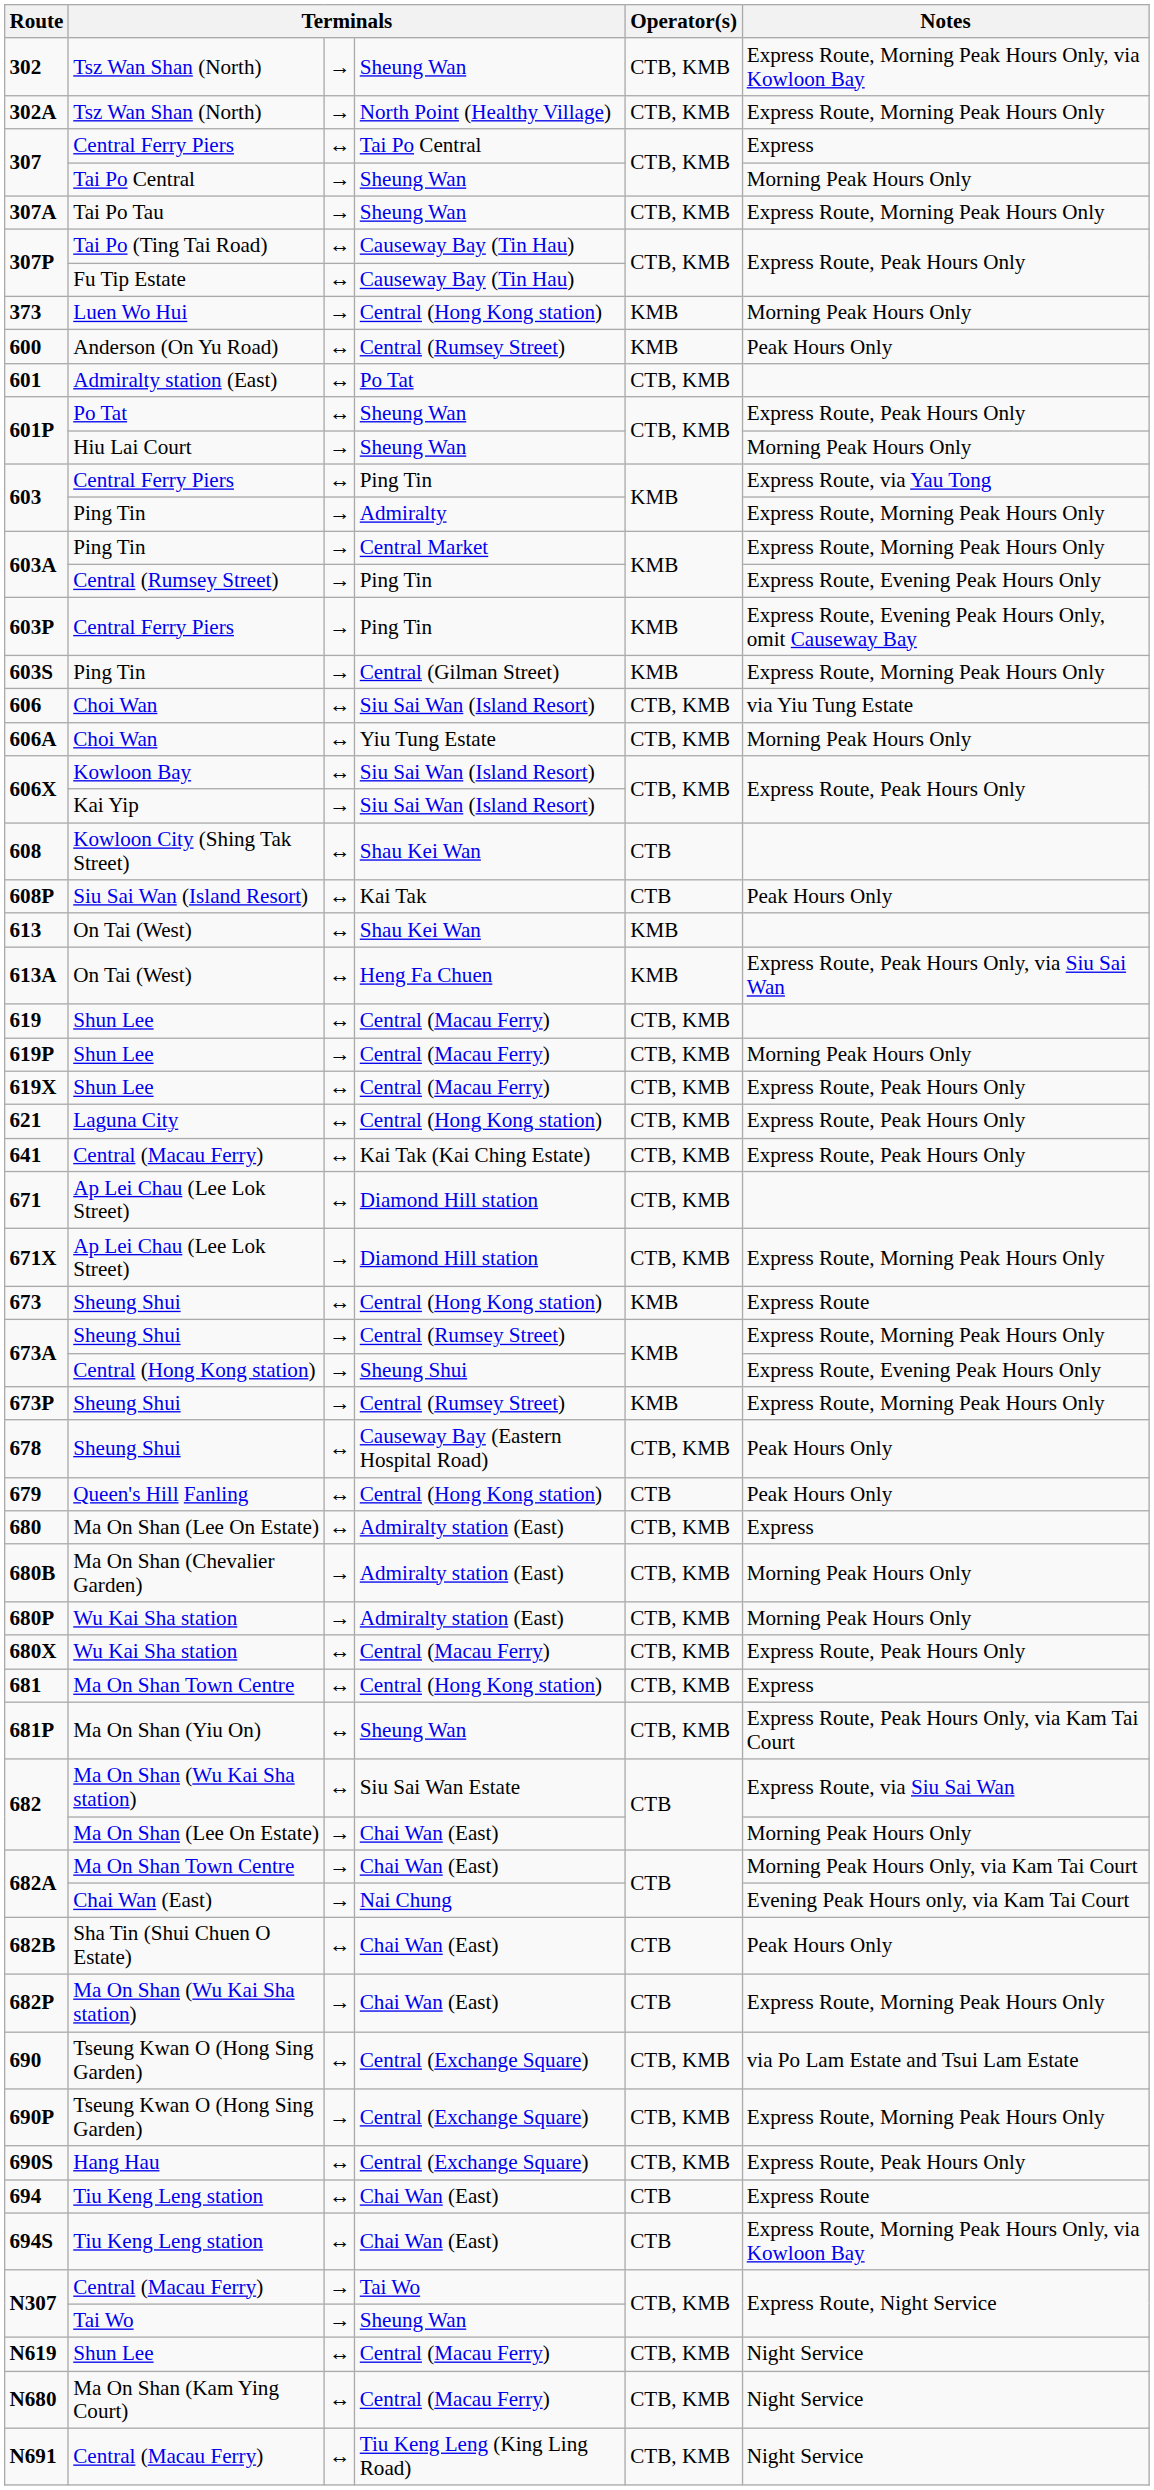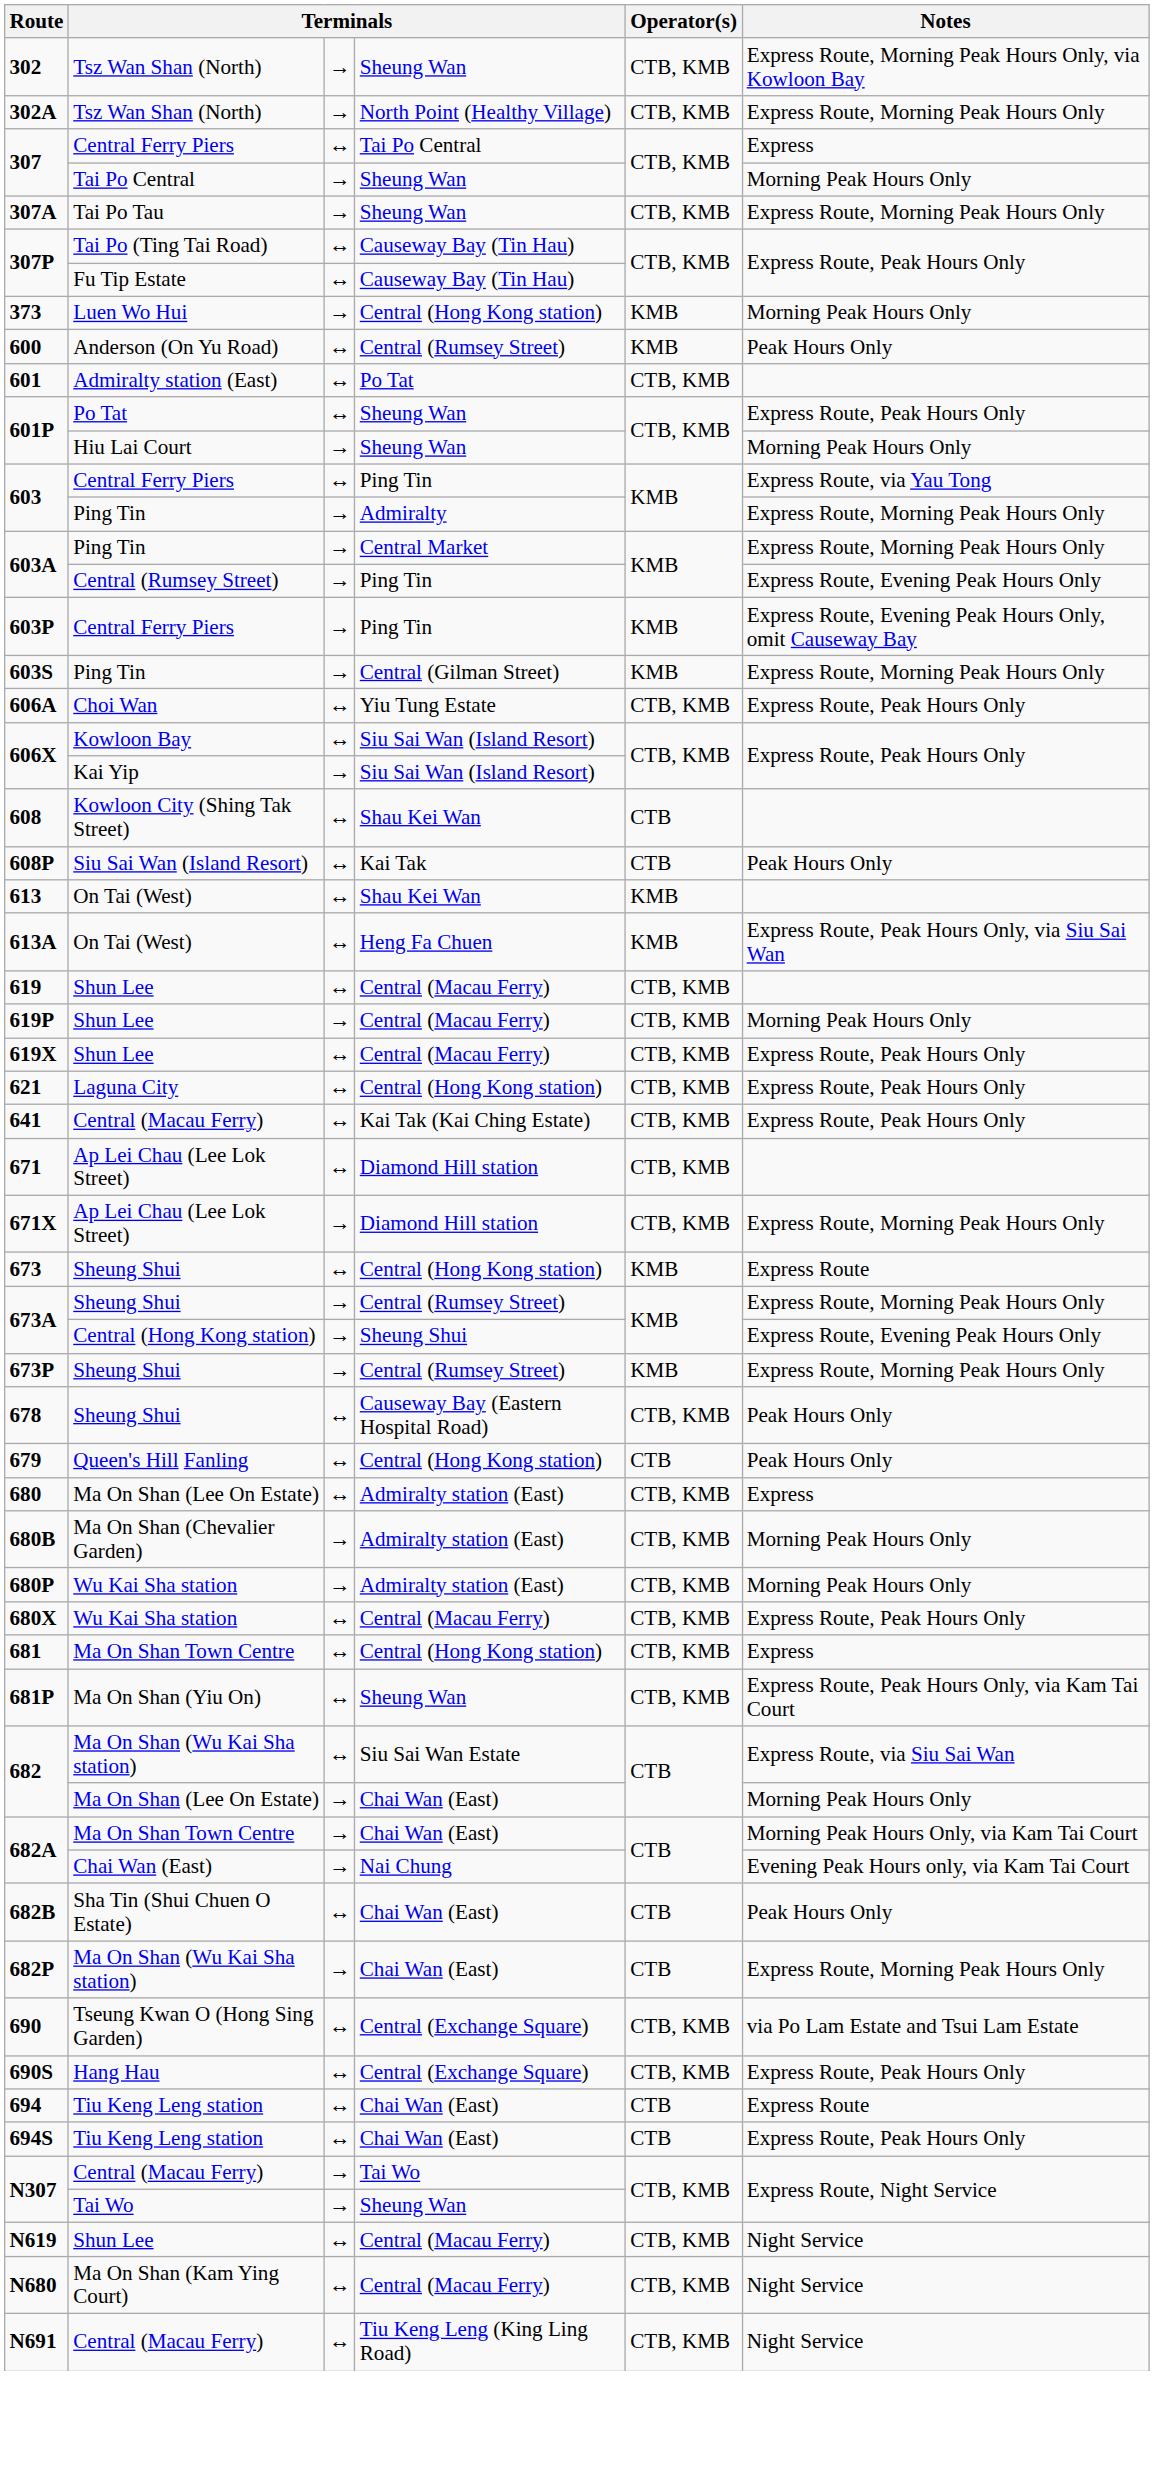 <table class="wikitable">
 <tr>
 <th>Route</th>
 <th colspan=3>Terminals</th>
 <th>Operator(s)</th>
 <th>Notes</th>
 </tr>
 <tr>
 <td><strong>302</strong></td>
 <td><a href='#'>Tsz Wan Shan</a> (North)</td>
 <td>→</td>
 <td><a href='#'>Sheung Wan</a></td>
 <td>CTB, KMB</td>
 <td>Express Route, Morning Peak Hours Only, via <a href='#'>Kowloon Bay</a></td>
 </tr>
 <tr>
 <td><strong>302A</strong></td>
 <td><a href='#'>Tsz Wan Shan</a> (North)</td>
 <td>→</td>
 <td><a href='#'>North Point</a> (<a href='#'>Healthy Village</a>)</td>
 <td>CTB, KMB</td>
 <td>Express Route, Morning Peak Hours Only</td>
 </tr>
 <tr>
 <td rowspan="2"><strong>307</strong></td>
 <td><a href='#'>Central Ferry Piers</a></td>
 <td>↔</td>
 <td><a href='#'>Tai Po</a> Central</td>
 <td rowspan="2">CTB, KMB</td>
 <td>Express</td>
 </tr>
 <tr>
 <td><a href='#'>Tai Po</a> Central</td>
 <td>→</td>
 <td><a href='#'>Sheung Wan</a></td>
 <td>Morning Peak Hours Only</td>
 </tr>
 <tr>
 <td><strong>307A</strong></td>
 <td>Tai Po Tau</td>
 <td>→</td>
 <td><a href='#'>Sheung Wan</a></td>
 <td>CTB, KMB</td>
 <td>Express Route, Morning Peak Hours Only</td>
 </tr>
 <tr>
 <td rowspan="2"><strong>307P</strong></td>
 <td><a href='#'>Tai Po</a> (Ting Tai Road)</td>
 <td>↔</td>
 <td><a href='#'>Causeway Bay</a> (<a href='#'>Tin Hau</a>)</td>
 <td rowspan="2">CTB, KMB</td>
 <td rowspan="2">Express Route, Peak Hours Only</td>
 </tr>
 <tr>
 <td>Fu Tip Estate</td>
 <td>↔</td>
 <td><a href='#'>Causeway Bay</a> (<a href='#'>Tin Hau</a>)</td>
 </tr>
 <tr>
 <td><strong>373</strong></td>
 <td><a href='#'>Luen Wo Hui</a></td>
 <td>→</td>
 <td><a href='#'>Central</a> (<a href='#'>Hong Kong station</a>)</td>
 <td>KMB</td>
 <td>Morning Peak Hours Only</td>
 </tr>
 <tr>
 <td><strong>600</strong></td>
 <td>Anderson (On Yu Road)</td>
 <td>↔</td>
 <td><a href='#'>Central</a> (<a href='#'>Rumsey Street</a>)</td>
 <td>KMB</td>
 <td>Peak Hours Only</td>
 </tr>
 <tr>
 <td><strong>601</strong></td>
 <td><a href='#'>Admiralty station</a> (East)</td>
 <td>↔</td>
 <td><a href='#'>Po Tat</a></td>
 <td>CTB, KMB</td>
 <td></td>
 </tr>
 <tr>
 <td rowspan="2"><strong>601P</strong></td>
 <td><a href='#'>Po Tat</a></td>
 <td>↔</td>
 <td><a href='#'>Sheung Wan</a></td>
 <td rowspan=2>CTB, KMB</td>
 <td>Express Route, Peak Hours Only</td>
 </tr>
 <tr>
 <td>Hiu Lai Court</td>
 <td>→</td>
 <td><a href='#'>Sheung Wan</a></td>
 <td>Morning Peak Hours Only</td>
 </tr>
 <tr>
 <td rowspan="2"><strong>603</strong></td>
 <td><a href='#'>Central Ferry Piers</a></td>
 <td>↔</td>
 <td>Ping Tin</td>
 <td rowspan=2>KMB</td>
 <td>Express Route, via <a href='#'>Yau Tong</a></td>
 </tr>
 <tr>
 <td>Ping Tin</td>
 <td>→</td>
 <td><a href='#'>Admiralty</a></td>
 <td>Express Route, Morning Peak Hours Only</td>
 </tr>
 <tr>
 <td rowspan="2"><strong>603A</strong></td>
 <td>Ping Tin</td>
 <td>→</td>
 <td><a href='#'>Central Market</a></td>
 <td rowspan="2">KMB</td>
 <td>Express Route, Morning Peak Hours Only</td>
 </tr>
 <tr>
 <td><a href='#'>Central</a> (<a href='#'>Rumsey Street</a>)</td>
 <td>→</td>
 <td>Ping Tin</td>
 <td>Express Route, Evening Peak Hours Only</td>
 </tr>
 <tr>
 <td><strong>603P</strong></td>
 <td><a href='#'>Central Ferry Piers</a></td>
 <td>→</td>
 <td>Ping Tin</td>
 <td>KMB</td>
 <td>Express Route, Evening Peak Hours Only, omit <a href='#'>Causeway Bay</a></td>
 </tr>
 <tr>
 <td><strong>603S</strong></td>
 <td>Ping Tin</td>
 <td>→</td>
 <td><a href='#'>Central</a> (Gilman Street)</td>
 <td>KMB</td>
 <td>Express Route, Morning Peak Hours Only</td>
 </tr>
 <tr>
-<td><strong>606</strong></td>
-<td><a href='#'>Choi Wan</a></td>
-<td>↔</td>
-<td><a href='#'>Siu Sai Wan</a> (<a href='#'>Island Resort</a>)</td>
-<td>CTB, KMB</td>
-<td>via Yiu Tung Estate</td>
-</tr>
-<tr>
 <td><strong>606A</strong></td>
 <td><a href='#'>Choi Wan</a></td>
 <td>↔</td>
 <td>Yiu Tung Estate</td>
 <td>CTB, KMB</td>
-<td>Morning Peak Hours Only</td>
+<td>Express Route, Peak Hours Only</td>
 </tr>
 <tr>
 <td rowspan="2"><strong>606X</strong></td>
 <td><a href='#'>Kowloon Bay</a></td>
 <td>↔</td>
 <td><a href='#'>Siu Sai Wan</a> (<a href='#'>Island Resort</a>)</td>
 <td rowspan=2>CTB, KMB</td>
 <td rowspan=2>Express Route, Peak Hours Only</td>
 </tr>
 <tr>
 <td>Kai Yip</td>
 <td>→</td>
 <td><a href='#'>Siu Sai Wan</a> (<a href='#'>Island Resort</a>)</td>
 </tr>
 <tr>
 <td><strong>608</strong></td>
 <td><a href='#'>Kowloon City</a> (Shing Tak Street)</td>
 <td>↔</td>
 <td><a href='#'>Shau Kei Wan</a></td>
 <td>CTB</td>
 <td></td>
 </tr>
 <tr>
 <td><strong>608P</strong></td>
 <td><a href='#'>Siu Sai Wan</a> (<a href='#'>Island Resort</a>)</td>
 <td>↔</td>
 <td>Kai Tak</td>
 <td>CTB</td>
 <td>Peak Hours Only</td>
 </tr>
 <tr>
 <td><strong>613</strong></td>
 <td>On Tai (West)</td>
 <td>↔</td>
 <td><a href='#'>Shau Kei Wan</a></td>
 <td>KMB</td>
 <td></td>
 </tr>
 <tr>
 <td><strong>613A</strong></td>
 <td>On Tai (West)</td>
 <td>↔</td>
 <td><a href='#'>Heng Fa Chuen</a></td>
 <td>KMB</td>
 <td>Express Route, Peak Hours Only, via <a href='#'>Siu Sai Wan</a></td>
 </tr>
 <tr>
 <td><strong>619</strong></td>
 <td><a href='#'>Shun Lee</a></td>
 <td>↔</td>
 <td><a href='#'>Central</a> (<a href='#'>Macau Ferry</a>)</td>
 <td>CTB, KMB</td>
 <td></td>
 </tr>
 <tr>
 <td><strong>619P</strong></td>
 <td><a href='#'>Shun Lee</a></td>
 <td>→</td>
 <td><a href='#'>Central</a> (<a href='#'>Macau Ferry</a>)</td>
 <td>CTB, KMB</td>
 <td>Morning Peak Hours Only</td>
 </tr>
 <tr>
 <td><strong>619X</strong></td>
 <td><a href='#'>Shun Lee</a></td>
 <td>↔</td>
 <td><a href='#'>Central</a> (<a href='#'>Macau Ferry</a>)</td>
 <td>CTB, KMB</td>
 <td>Express Route, Peak Hours Only</td>
 </tr>
 <tr>
 <td><strong>621</strong></td>
 <td><a href='#'>Laguna City</a></td>
 <td>↔</td>
 <td><a href='#'>Central</a> (<a href='#'>Hong Kong station</a>)</td>
 <td>CTB, KMB</td>
 <td>Express Route, Peak Hours Only</td>
 </tr>
 <tr>
 <td><strong>641</strong></td>
 <td><a href='#'>Central</a> (<a href='#'>Macau Ferry</a>)</td>
 <td>↔</td>
 <td>Kai Tak (Kai Ching Estate)</td>
 <td>CTB, KMB</td>
 <td>Express Route, Peak Hours Only</td>
 </tr>
 <tr>
 <td><strong>671</strong></td>
 <td><a href='#'>Ap Lei Chau</a> (Lee Lok Street)</td>
 <td>↔</td>
 <td><a href='#'>Diamond Hill station</a></td>
 <td>CTB, KMB</td>
 <td></td>
 </tr>
 <tr>
 <td><strong>671X</strong></td>
 <td><a href='#'>Ap Lei Chau</a> (Lee Lok Street)</td>
 <td>→</td>
 <td><a href='#'>Diamond Hill station</a></td>
 <td>CTB, KMB</td>
 <td>Express Route, Morning Peak Hours Only</td>
 </tr>
 <tr>
 <td><strong>673</strong></td>
 <td><a href='#'>Sheung Shui</a></td>
 <td>↔</td>
 <td><a href='#'>Central</a> (<a href='#'>Hong Kong station</a>)</td>
 <td>KMB</td>
 <td>Express Route</td>
 </tr>
 <tr>
 <td rowspan="2"><strong>673A</strong></td>
 <td><a href='#'>Sheung Shui</a></td>
 <td>→</td>
 <td><a href='#'>Central</a> (<a href='#'>Rumsey Street</a>)</td>
 <td rowspan="2">KMB</td>
 <td>Express Route, Morning Peak Hours Only</td>
 </tr>
 <tr>
 <td><a href='#'>Central</a> (<a href='#'>Hong Kong station</a>)</td>
 <td>→</td>
 <td><a href='#'>Sheung Shui</a></td>
 <td>Express Route, Evening Peak Hours Only</td>
 </tr>
 <tr>
 <td><strong>673P</strong></td>
 <td><a href='#'>Sheung Shui</a></td>
 <td>→</td>
 <td><a href='#'>Central</a> (<a href='#'>Rumsey Street</a>)</td>
 <td>KMB</td>
 <td>Express Route, Morning Peak Hours Only</td>
 </tr>
 <tr>
 <td><strong>678</strong></td>
 <td><a href='#'>Sheung Shui</a></td>
 <td>↔</td>
 <td><a href='#'>Causeway Bay</a> (Eastern Hospital Road)</td>
 <td>CTB, KMB</td>
 <td>Peak Hours Only</td>
 </tr>
 <tr>
 <td><strong>679</strong></td>
 <td><a href='#'>Queen's Hill</a> <a href='#'>Fanling</a></td>
 <td>↔</td>
 <td><a href='#'>Central</a> (<a href='#'>Hong Kong station</a>)</td>
 <td>CTB</td>
 <td>Peak Hours Only</td>
 </tr>
 <tr>
 <td><strong>680</strong></td>
 <td>Ma On Shan (Lee On Estate)</td>
 <td>↔</td>
 <td><a href='#'>Admiralty station</a> (East)</td>
 <td>CTB, KMB</td>
 <td>Express</td>
 </tr>
 <tr>
 <td><strong>680B</strong></td>
 <td>Ma On Shan (Chevalier Garden)</td>
 <td>→</td>
 <td><a href='#'>Admiralty station</a> (East)</td>
 <td>CTB, KMB</td>
 <td>Morning Peak Hours Only</td>
 </tr>
 <tr>
 <td><strong>680P</strong></td>
 <td><a href='#'>Wu Kai Sha station</a></td>
 <td>→</td>
 <td><a href='#'>Admiralty station</a> (East)</td>
 <td>CTB, KMB</td>
 <td>Morning Peak Hours Only</td>
 </tr>
 <tr>
 <td><strong>680X</strong></td>
 <td><a href='#'>Wu Kai Sha station</a></td>
 <td>↔</td>
 <td><a href='#'>Central</a> (<a href='#'>Macau Ferry</a>)</td>
 <td>CTB, KMB</td>
 <td>Express Route, Peak Hours Only</td>
 </tr>
 <tr>
 <td><strong>681</strong></td>
 <td><a href='#'>Ma On Shan Town Centre</a></td>
 <td>↔</td>
 <td><a href='#'>Central</a> (<a href='#'>Hong Kong station</a>)</td>
 <td>CTB, KMB</td>
 <td>Express</td>
 </tr>
 <tr>
 <td><strong>681P</strong></td>
 <td>Ma On Shan (Yiu On)</td>
 <td>↔</td>
 <td><a href='#'>Sheung Wan</a></td>
 <td>CTB, KMB</td>
 <td>Express Route, Peak Hours Only, via Kam Tai Court</td>
 </tr>
 <tr>
 <td rowspan="2"><strong>682</strong></td>
 <td><a href='#'>Ma On Shan</a> (<a href='#'>Wu Kai Sha station</a>)</td>
 <td>↔</td>
 <td>Siu Sai Wan Estate</td>
 <td rowspan=2>CTB</td>
 <td>Express Route, via <a href='#'>Siu Sai Wan</a></td>
 </tr>
 <tr>
 <td><a href='#'>Ma On Shan</a> (Lee On Estate)</td>
 <td>→</td>
 <td><a href='#'>Chai Wan</a> (East)</td>
 <td>Morning Peak Hours Only</td>
 </tr>
 <tr>
 <td rowspan="2"><strong>682A</strong></td>
 <td><a href='#'>Ma On Shan Town Centre</a></td>
 <td>→</td>
 <td><a href='#'>Chai Wan</a> (East)</td>
 <td rowspan=2>CTB</td>
 <td>Morning Peak Hours Only, via Kam Tai Court</td>
 </tr>
 <tr>
 <td><a href='#'>Chai Wan</a> (East)</td>
 <td>→</td>
 <td><a href='#'>Nai Chung</a></td>
 <td>Evening Peak Hours only, via Kam Tai Court</td>
 </tr>
 <tr>
 <td><strong>682B</strong></td>
 <td>Sha Tin (Shui Chuen O Estate)</td>
 <td>↔</td>
 <td><a href='#'>Chai Wan</a> (East)</td>
 <td>CTB</td>
 <td>Peak Hours Only</td>
 </tr>
 <tr>
 <td><strong>682P</strong></td>
 <td><a href='#'>Ma On Shan</a> (<a href='#'>Wu Kai Sha station</a>)</td>
 <td>→</td>
 <td><a href='#'>Chai Wan</a> (East)</td>
 <td>CTB</td>
 <td>Express Route, Morning Peak Hours Only</td>
 </tr>
 <tr>
 <td><strong>690</strong></td>
 <td>Tseung Kwan O (Hong Sing Garden)</td>
 <td>↔</td>
 <td><a href='#'>Central</a> (<a href='#'>Exchange Square</a>)</td>
 <td>CTB, KMB</td>
 <td>via Po Lam Estate and Tsui Lam Estate</td>
 </tr>
 <tr>
-<td><strong>690P</strong></td>
-<td>Tseung Kwan O (Hong Sing Garden)</td>
-<td>→</td>
-<td><a href='#'>Central</a> (<a href='#'>Exchange Square</a>)</td>
-<td>CTB, KMB</td>
-<td>Express Route, Morning Peak Hours Only</td>
-</tr>
-<tr>
 <td><strong>690S</strong></td>
 <td><a href='#'>Hang Hau</a></td>
 <td>↔</td>
 <td><a href='#'>Central</a> (<a href='#'>Exchange Square</a>)</td>
 <td>CTB, KMB</td>
 <td>Express Route, Peak Hours Only</td>
 </tr>
 <tr>
 <td><strong>694</strong></td>
 <td><a href='#'>Tiu Keng Leng station</a></td>
 <td>↔</td>
 <td><a href='#'>Chai Wan</a> (East)</td>
 <td>CTB</td>
 <td>Express Route</td>
 </tr>
 <tr>
 <td><strong>694S</strong></td>
 <td><a href='#'>Tiu Keng Leng station</a></td>
 <td>↔</td>
 <td><a href='#'>Chai Wan</a> (East)</td>
 <td>CTB</td>
-<td>Express Route, Morning Peak Hours Only, via <a href='#'>Kowloon Bay</a></td>
+<td>Express Route, Peak Hours Only</td>
 </tr>
 <tr>
 <td rowspan="2"><strong>N307</strong></td>
 <td><a href='#'>Central</a> (<a href='#'>Macau Ferry</a>)</td>
 <td>→</td>
 <td><a href='#'>Tai Wo</a></td>
 <td rowspan="2">CTB, KMB</td>
 <td rowspan="2">Express Route, Night Service</td>
 </tr>
 <tr>
 <td><a href='#'>Tai Wo</a></td>
 <td>→</td>
 <td><a href='#'>Sheung Wan</a></td>
 </tr>
 <tr>
 <td><strong>N619</strong></td>
 <td><a href='#'>Shun Lee</a></td>
 <td>↔</td>
 <td><a href='#'>Central</a> (<a href='#'>Macau Ferry</a>)</td>
 <td>CTB, KMB</td>
 <td>Night Service</td>
 </tr>
 <tr>
 <td><strong>N680</strong></td>
 <td>Ma On Shan (Kam Ying Court)</td>
 <td>↔</td>
 <td><a href='#'>Central</a> (<a href='#'>Macau Ferry</a>)</td>
 <td>CTB, KMB</td>
 <td>Night Service</td>
 </tr>
 <tr>
 <td><strong>N691</strong></td>
 <td><a href='#'>Central</a> (<a href='#'>Macau Ferry</a>)</td>
 <td>↔</td>
 <td><a href='#'>Tiu Keng Leng</a> (King Ling Road)</td>
 <td>CTB, KMB</td>
 <td>Night Service</td>
 </tr>
 </table>
